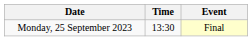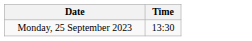 <table class = "wikitable" style="text-align:center;">
 <tr>
 <th width=220>Date</th>
 <th width=50>Time</th>
-<th width=100>Event</th>
 </tr>
 <tr>
 <td>Monday, 25 September 2023</td>
 <td>13:30</td>
-<td bgcolor=ffffcc>Final</td>
 </tr>
 </table>
